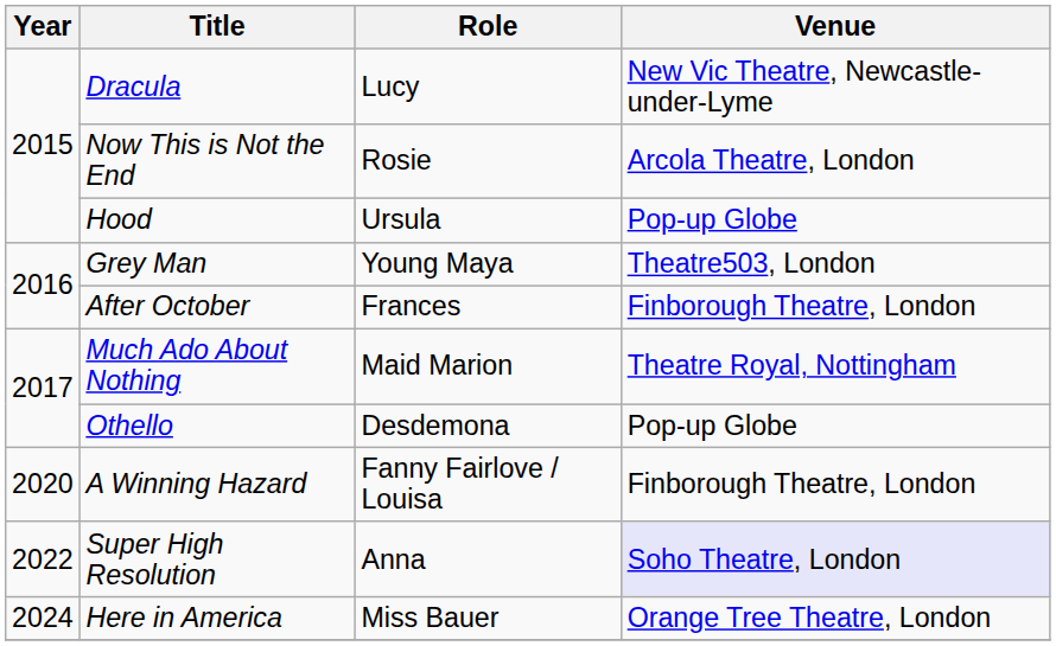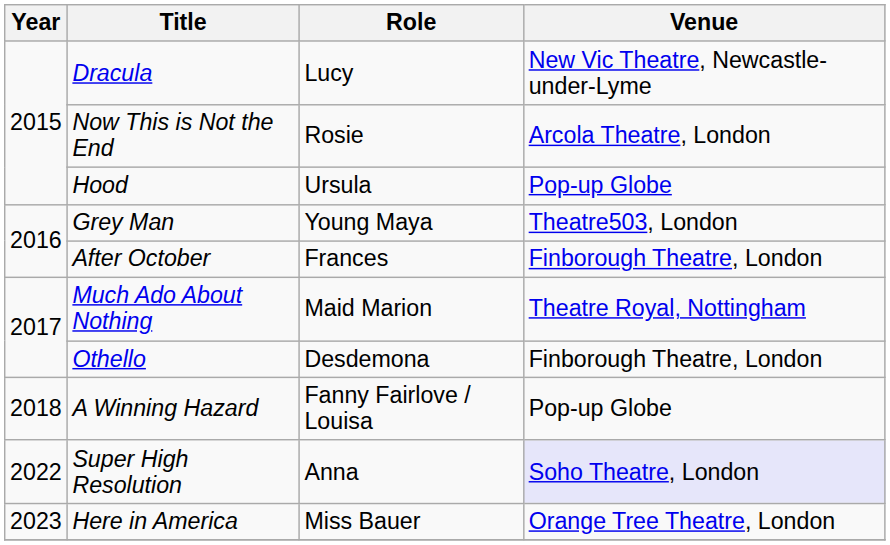 <table class="wikitable sortable">
 <tr>
 <th>Year</th>
 <th>Title</th>
 <th>Role</th>
 <th>Venue</th>
 </tr>
 <tr>
 <td rowspan="3">2015</td>
 <td><em><a href='#'>Dracula</a></em></td>
 <td>Lucy</td>
 <td><a href='#'>New Vic Theatre</a>, Newcastle-under-Lyme</td>
 </tr>
 <tr>
 <td><em>Now This is Not the End</em></td>
 <td>Rosie</td>
 <td><a href='#'>Arcola Theatre</a>, London</td>
 </tr>
 <tr>
 <td><em>Hood</em></td>
 <td>Ursula</td>
 <td><a href='#'>Pop-up Globe</a></td>
 </tr>
 <tr>
 <td rowspan="2">2016</td>
 <td><em>Grey Man</em></td>
 <td>Young Maya</td>
 <td><a href='#'>Theatre503</a>, London</td>
 </tr>
 <tr>
 <td><em>After October</em></td>
 <td>Frances</td>
 <td><a href='#'>Finborough Theatre</a>, London</td>
 </tr>
 <tr>
 <td rowspan="2">2017</td>
 <td><em><a href='#'>Much Ado About Nothing</a></em></td>
 <td>Maid Marion</td>
 <td><a href='#'>Theatre Royal, Nottingham</a></td>
 </tr>
 <tr>
 <td><em><a href='#'>Othello</a></em></td>
 <td>Desdemona</td>
-<td>Pop-up Globe</td>
+<td>Finborough Theatre, London</td>
 </tr>
 <tr>
-<td>2020</td>
+<td>2018</td>
 <td><em>A Winning Hazard</em></td>
 <td>Fanny Fairlove / Louisa</td>
-<td>Finborough Theatre, London</td>
+<td>Pop-up Globe</td>
 </tr>
 <tr>
 <td>2022</td>
 <td><em>Super High Resolution</em></td>
 <td>Anna</td>
 <td style="background: lavender;"><a href='#'>Soho Theatre</a>, London</td>
 </tr>
 <tr>
-<td>2024</td>
+<td>2023</td>
 <td><em>Here in America </em></td>
 <td>Miss Bauer</td>
 <td><a href='#'>Orange Tree Theatre</a>, London</td>
 </tr>
 <tr>
 </tr>
 </table>
